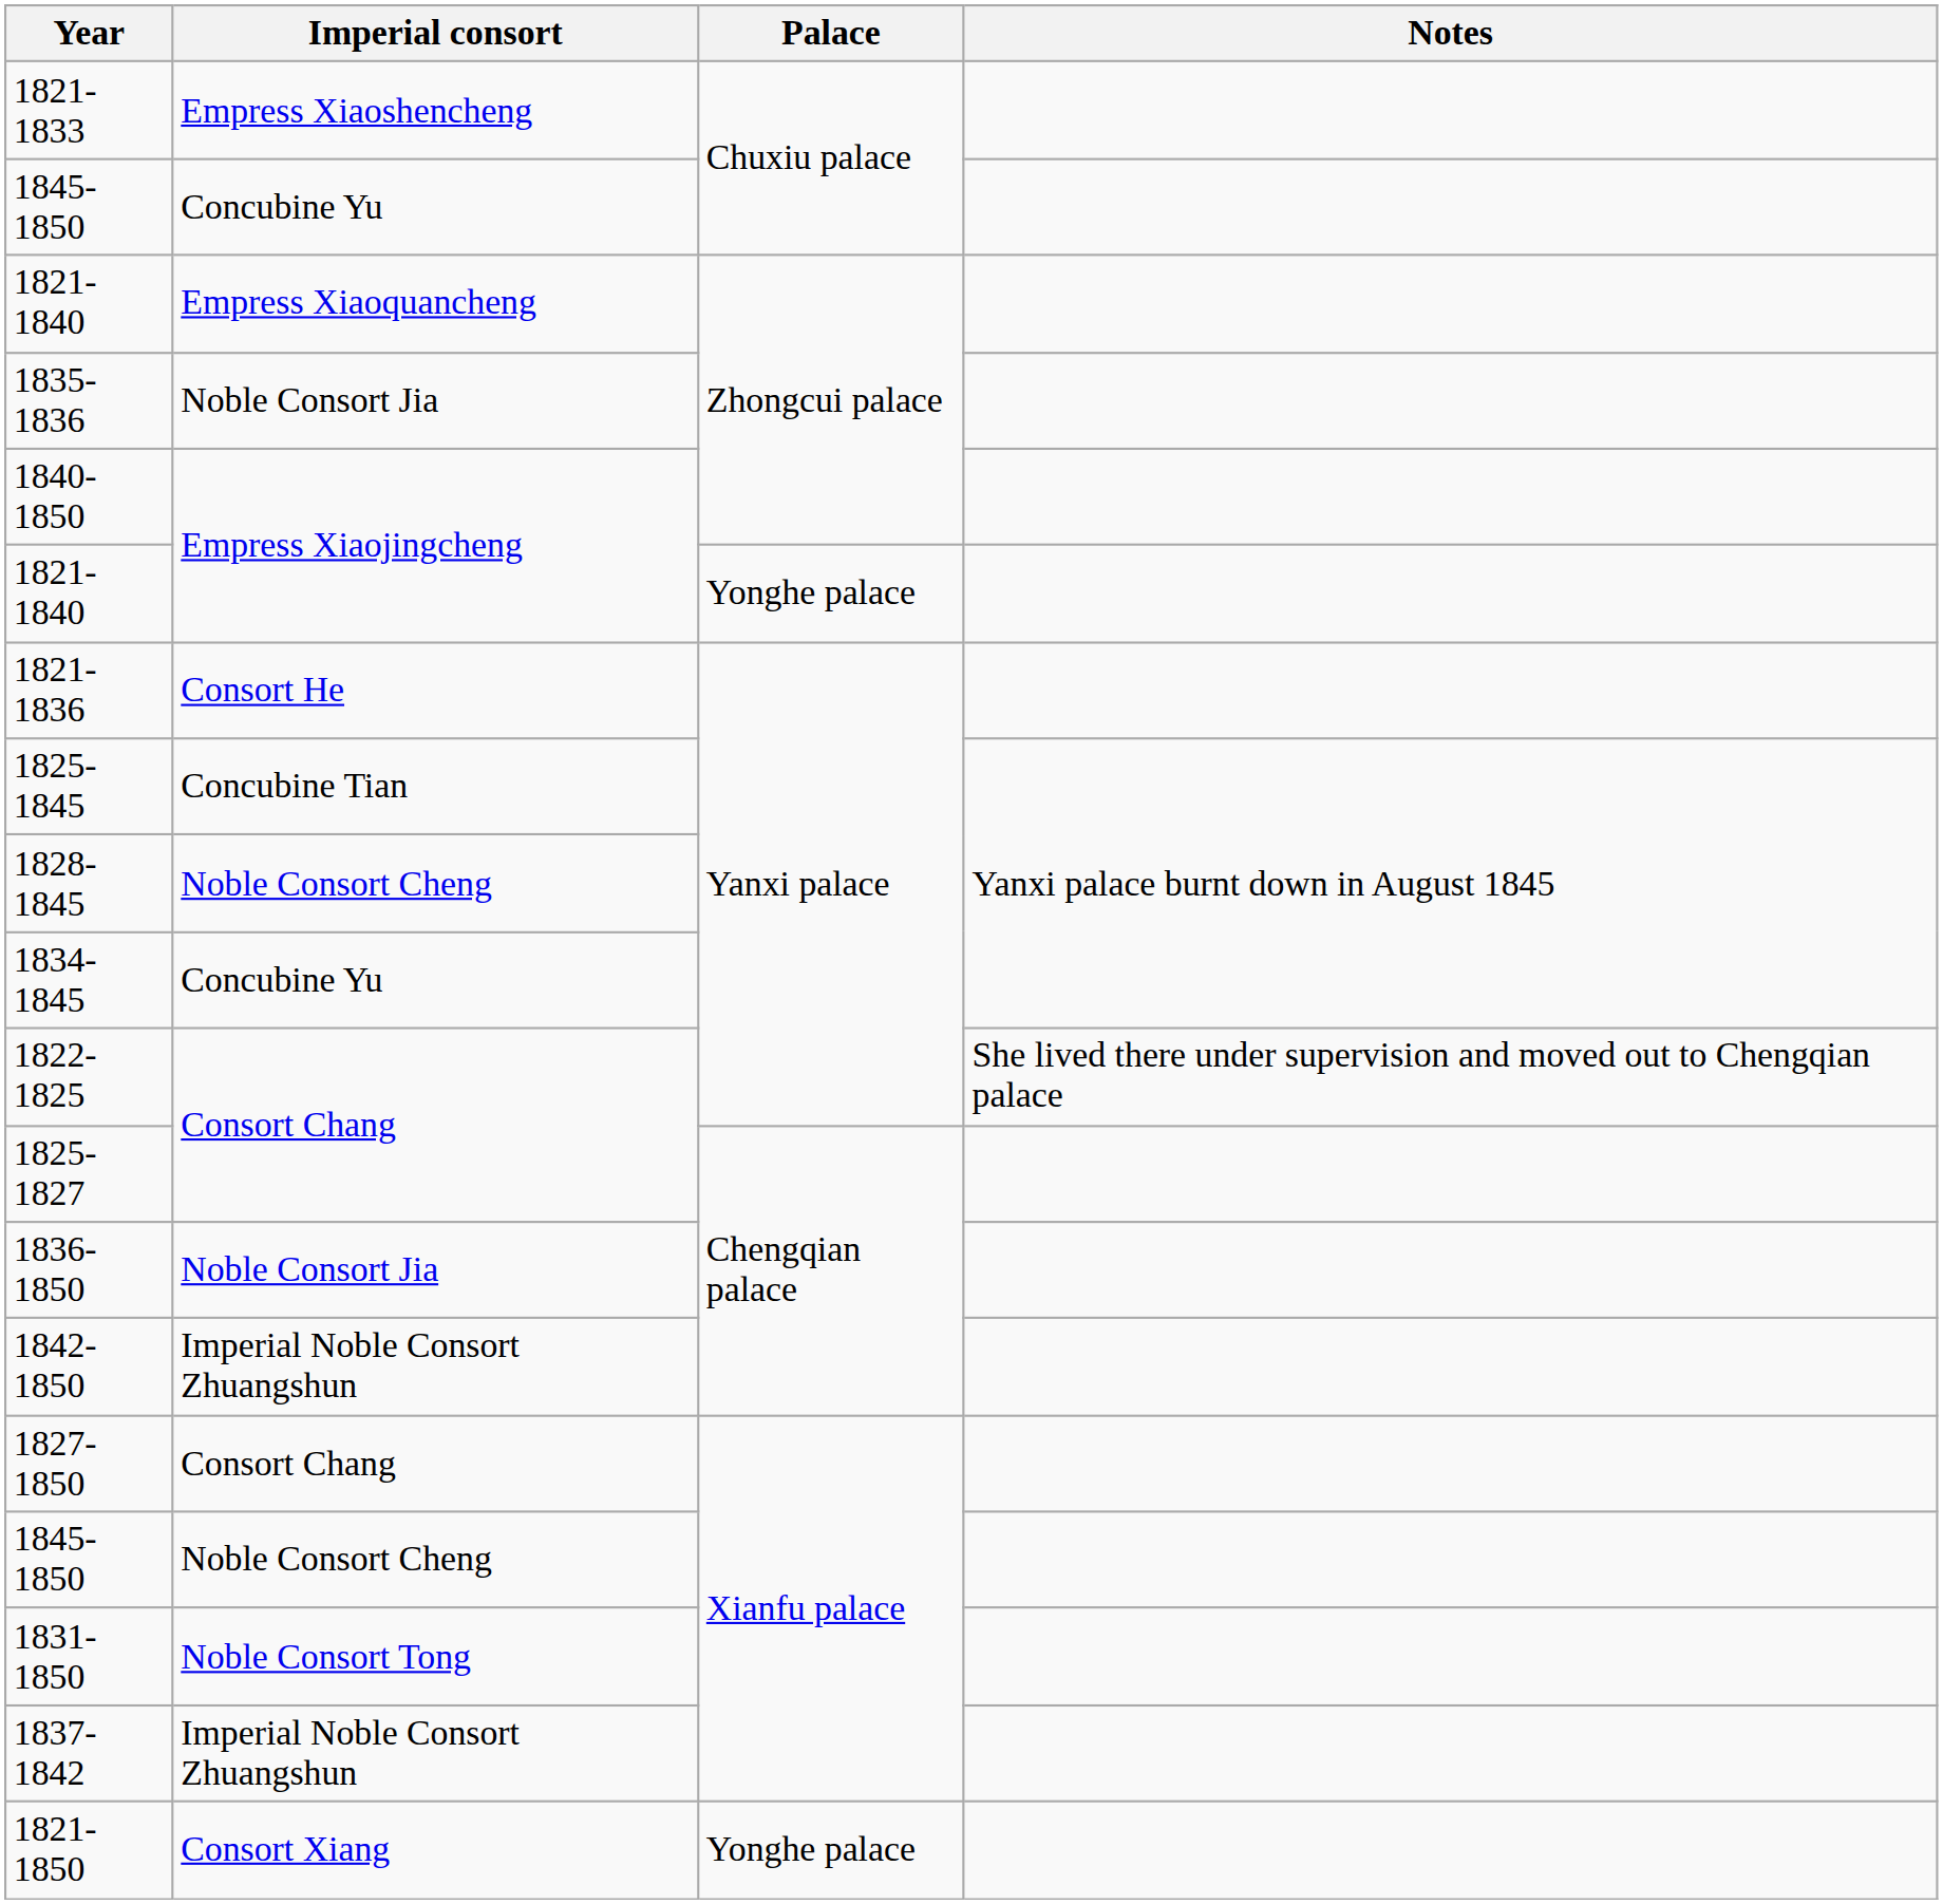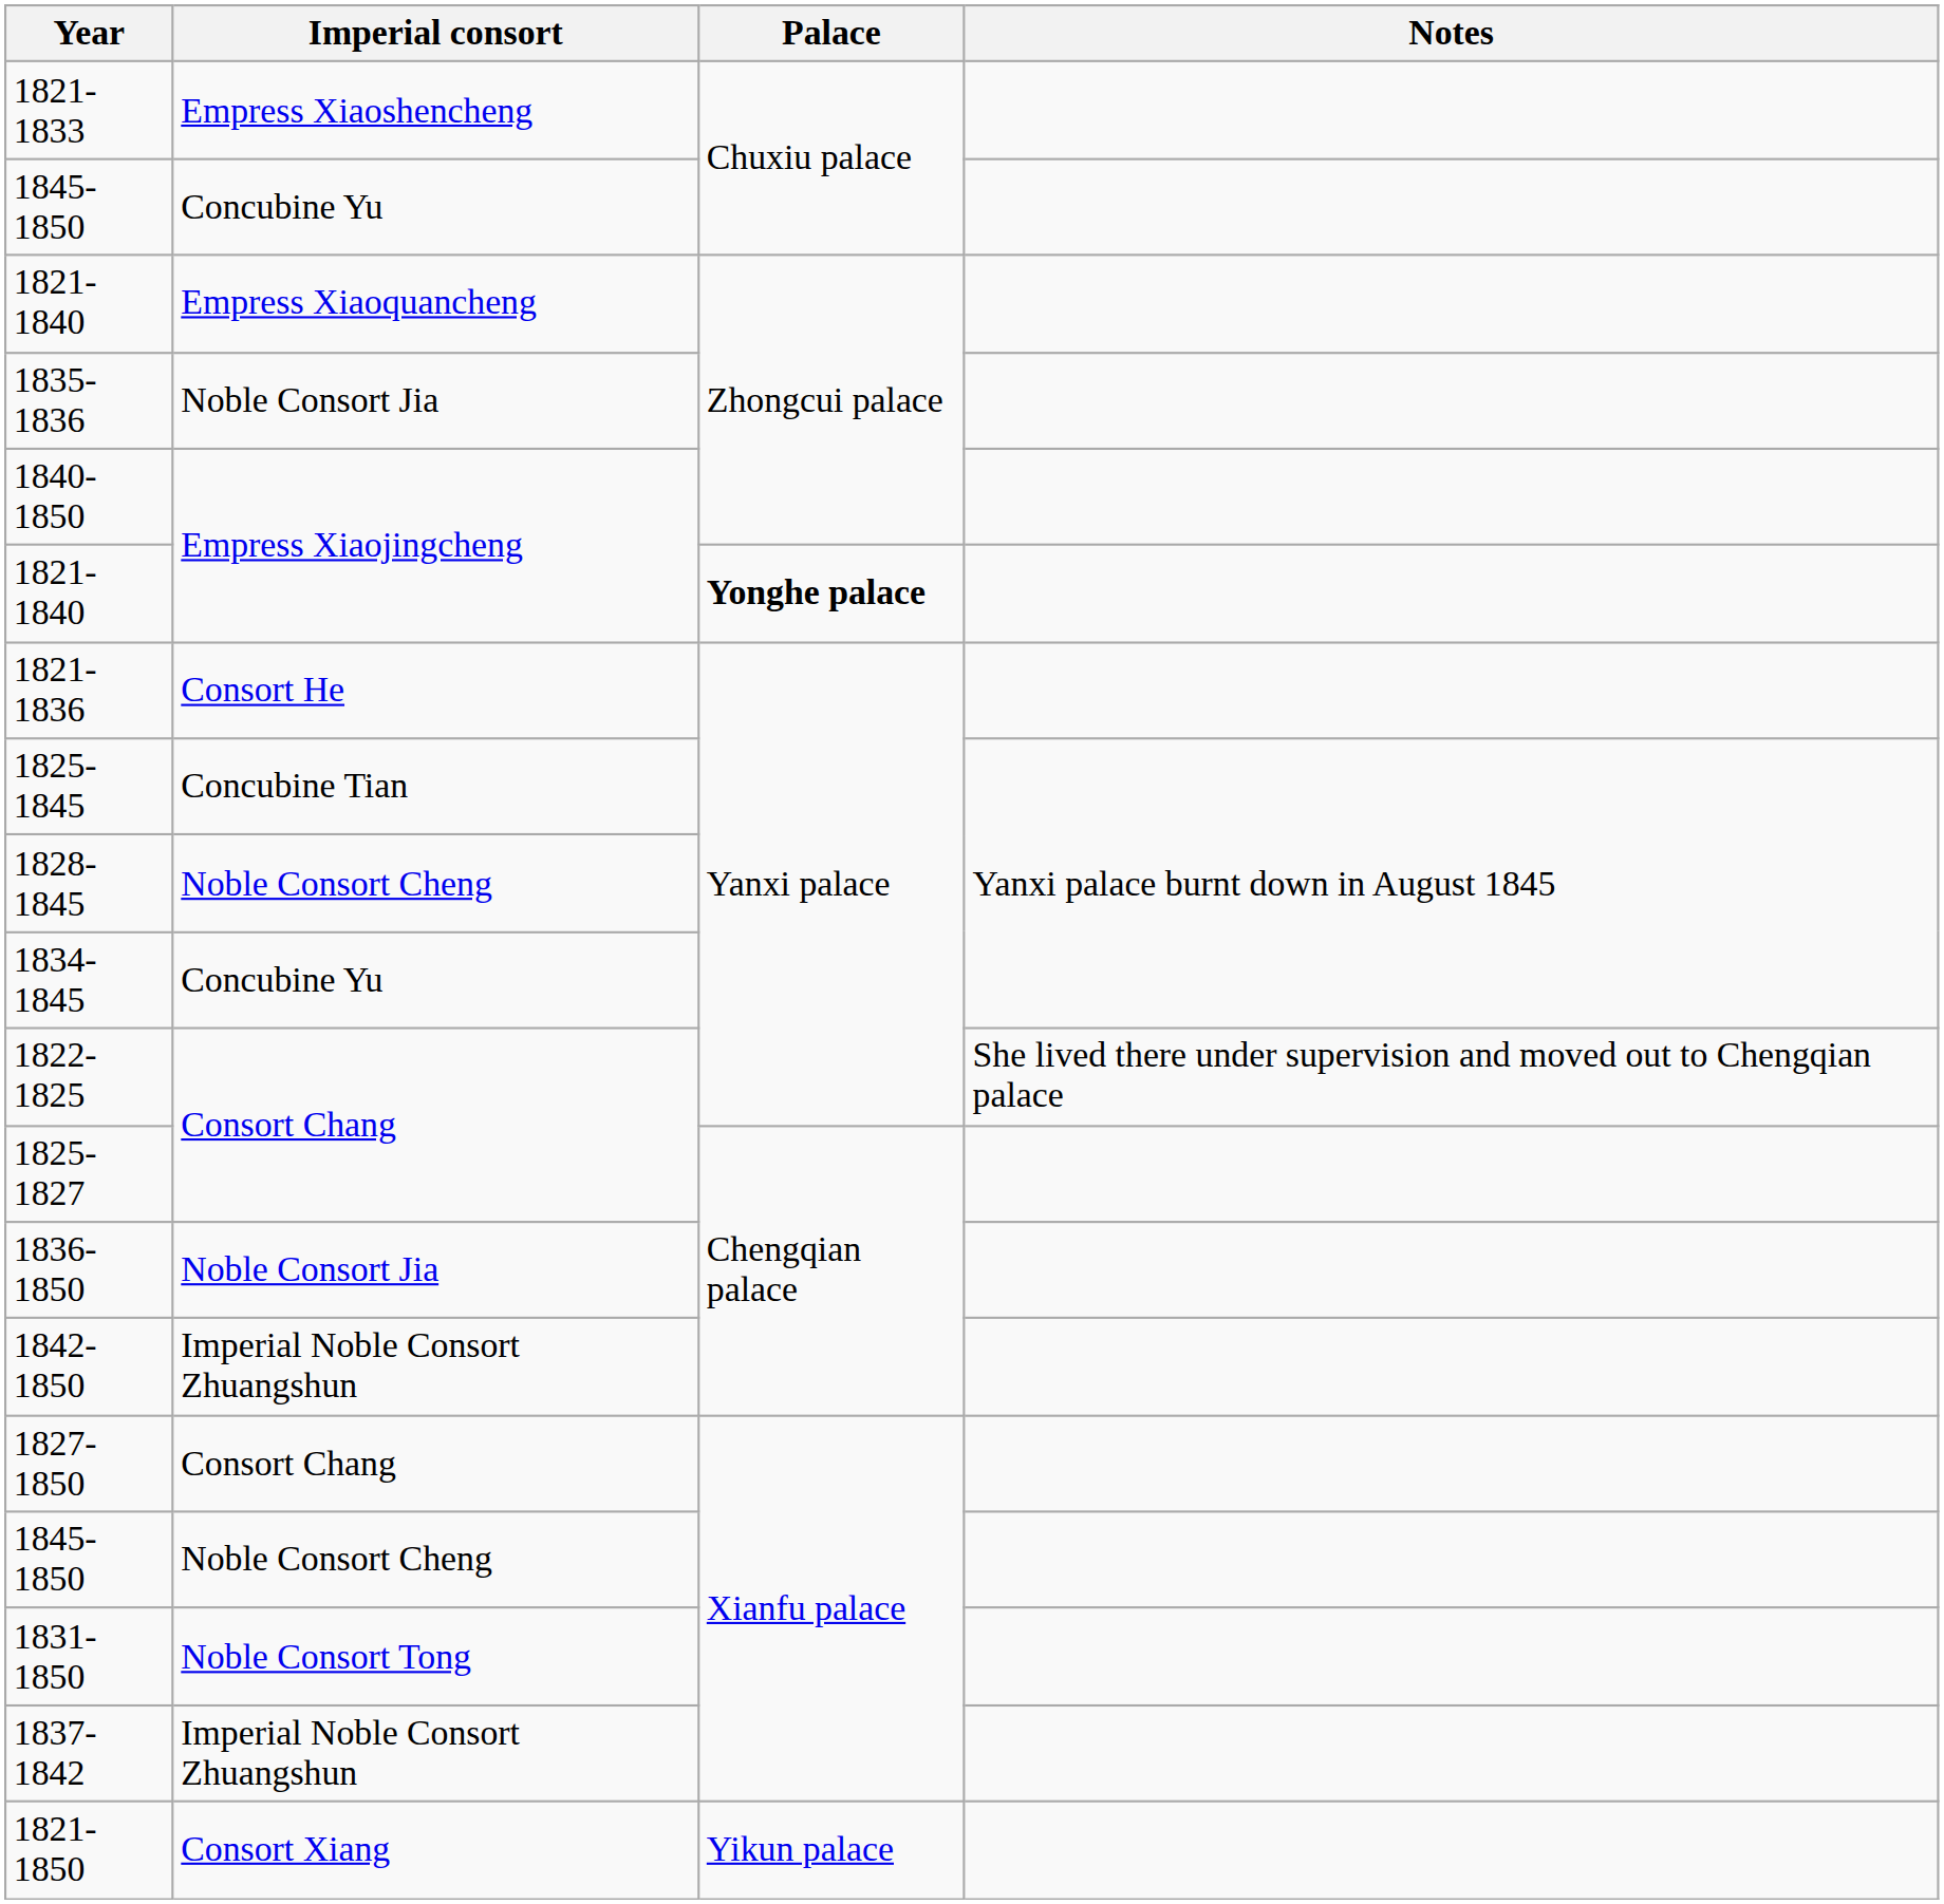 <table class="wikitable">
 <tr>
 <th>Year</th>
 <th>Imperial consort</th>
 <th>Palace</th>
 <th>Notes</th>
 </tr>
 <tr>
 <td>1821-1833</td>
 <td><a href='#'>Empress Xiaoshencheng</a></td>
 <td rowspan="2">Chuxiu palace</td>
 <td></td>
 </tr>
 <tr>
 <td>1845-1850</td>
 <td>Concubine Yu</td>
 <td></td>
 </tr>
 <tr>
 <td>1821-1840</td>
 <td><a href='#'>Empress Xiaoquancheng</a></td>
 <td rowspan="3">Zhongcui palace</td>
 <td></td>
 </tr>
 <tr>
 <td>1835-1836</td>
 <td>Noble Consort Jia</td>
 <td></td>
 </tr>
 <tr>
 <td>1840-1850</td>
 <td rowspan="2"><a href='#'>Empress Xiaojingcheng</a></td>
 <td></td>
 </tr>
 <tr>
 <td>1821-1840</td>
-<td>Yonghe palace</td>
+<td><strong>Yonghe palace</strong></td>
 <td></td>
 </tr>
 <tr>
 <td>1821-1836</td>
 <td><a href='#'>Consort He</a></td>
 <td rowspan="5">Yanxi palace</td>
 <td></td>
 </tr>
 <tr>
 <td>1825-1845</td>
 <td>Concubine Tian</td>
 <td rowspan="3">Yanxi palace burnt down in August 1845</td>
 </tr>
 <tr>
 <td>1828-1845</td>
 <td><a href='#'>Noble Consort Cheng</a></td>
 </tr>
 <tr>
 <td>1834-1845</td>
 <td>Concubine Yu</td>
 </tr>
 <tr>
 <td>1822-1825</td>
 <td rowspan="2"><a href='#'>Consort Chang</a></td>
 <td>She lived there under supervision and moved out to Chengqian palace</td>
 </tr>
 <tr>
 <td>1825-1827</td>
 <td rowspan="3">Chengqian palace</td>
 <td></td>
 </tr>
 <tr>
 <td>1836-1850</td>
 <td><a href='#'>Noble Consort Jia</a></td>
 <td></td>
 </tr>
 <tr>
 <td>1842-1850</td>
 <td>Imperial Noble Consort Zhuangshun</td>
 <td></td>
 </tr>
 <tr>
 <td>1827-1850</td>
 <td>Consort Chang</td>
 <td rowspan="4"><a href='#'>Xianfu palace</a></td>
 <td></td>
 </tr>
 <tr>
 <td>1845-1850</td>
 <td>Noble Consort Cheng</td>
 <td></td>
 </tr>
 <tr>
 <td>1831-1850</td>
 <td><a href='#'>Noble Consort Tong</a></td>
 <td></td>
 </tr>
 <tr>
 <td>1837-1842</td>
 <td>Imperial Noble Consort Zhuangshun</td>
 <td></td>
 </tr>
 <tr>
 <td>1821-1850</td>
 <td><a href='#'>Consort Xiang</a></td>
-<td>Yonghe palace</td>
+<td><a href='#'>Yikun palace</a></td>
 <td></td>
 </tr>
 </table>
